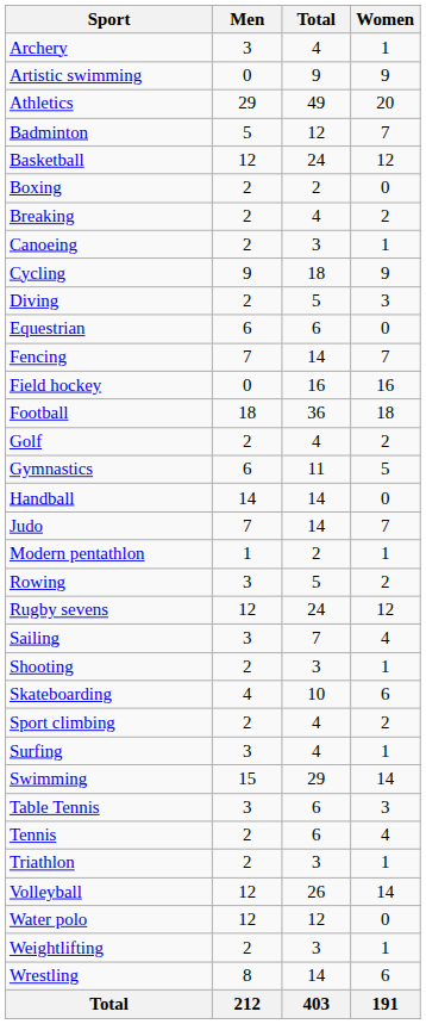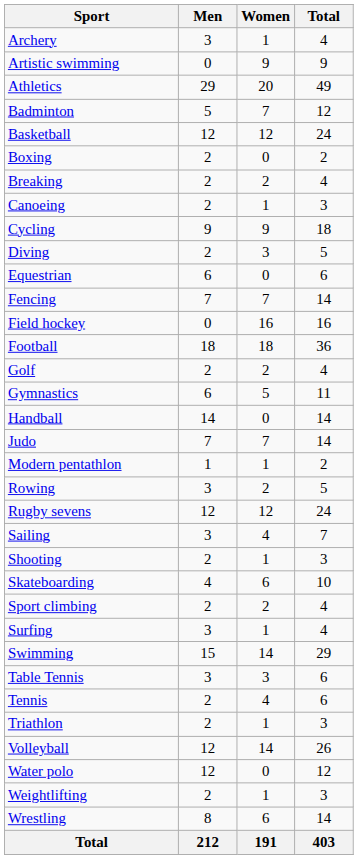 <table class="wikitable sortable" style="text-align:center;">
 <tr>
 <th width=180>Sport</th>
 <th width=55>Men</th>
+<th width=55>Women</th>
 <th width=55>Total</th>
-<th width=55>Women</th>
 </tr>
 <tr>
 <td align=left><a href='#'>Archery</a></td>
 <td>3</td>
+<td>1</td>
 <td>4</td>
-<td>1</td>
 </tr>
 <tr>
 <td align=left><a href='#'>Artistic swimming</a></td>
 <td>0</td>
 <td>9</td>
 <td>9</td>
 </tr>
 <tr>
 <td align=left><a href='#'>Athletics</a></td>
 <td>29</td>
+<td>20</td>
 <td>49</td>
-<td>20</td>
 </tr>
 <tr>
 <td align=left><a href='#'>Badminton</a></td>
 <td>5</td>
+<td>7</td>
 <td>12</td>
-<td>7</td>
 </tr>
 <tr>
 <td align=left><a href='#'>Basketball</a></td>
 <td>12</td>
+<td>12</td>
 <td>24</td>
-<td>12</td>
 </tr>
 <tr>
 <td align=left><a href='#'>Boxing</a></td>
 <td>2</td>
+<td>0</td>
 <td>2</td>
-<td>0</td>
 </tr>
 <tr>
 <td align=left><a href='#'>Breaking</a></td>
 <td>2</td>
+<td>2</td>
 <td>4</td>
-<td>2</td>
 </tr>
 <tr>
 <td align=left><a href='#'>Canoeing</a></td>
 <td>2</td>
+<td>1</td>
 <td>3</td>
-<td>1</td>
 </tr>
 <tr>
 <td align=left><a href='#'>Cycling</a></td>
 <td>9</td>
+<td>9</td>
 <td>18</td>
-<td>9</td>
 </tr>
 <tr>
 <td align=left><a href='#'>Diving</a></td>
 <td>2</td>
+<td>3</td>
 <td>5</td>
-<td>3</td>
 </tr>
 <tr>
 <td align=left><a href='#'>Equestrian</a></td>
 <td>6</td>
+<td>0</td>
 <td>6</td>
-<td>0</td>
 </tr>
 <tr>
 <td align=left><a href='#'>Fencing</a></td>
 <td>7</td>
+<td>7</td>
 <td>14</td>
-<td>7</td>
 </tr>
 <tr>
 <td align=left><a href='#'>Field hockey</a></td>
 <td>0</td>
 <td>16</td>
 <td>16</td>
 </tr>
 <tr>
 <td align=left><a href='#'>Football</a></td>
 <td>18</td>
+<td>18</td>
 <td>36</td>
-<td>18</td>
 </tr>
 <tr>
 <td align=left><a href='#'>Golf</a></td>
 <td>2</td>
+<td>2</td>
 <td>4</td>
-<td>2</td>
 </tr>
 <tr>
 <td align=left><a href='#'>Gymnastics</a></td>
 <td>6</td>
+<td>5</td>
 <td>11</td>
-<td>5</td>
 </tr>
 <tr>
 <td align=left><a href='#'>Handball</a></td>
 <td>14</td>
+<td>0</td>
 <td>14</td>
-<td>0</td>
 </tr>
 <tr>
 <td align=left><a href='#'>Judo</a></td>
 <td>7</td>
+<td>7</td>
 <td>14</td>
-<td>7</td>
 </tr>
 <tr>
 <td align=left><a href='#'>Modern pentathlon</a></td>
 <td>1</td>
+<td>1</td>
 <td>2</td>
-<td>1</td>
 </tr>
 <tr>
 <td align=left><a href='#'>Rowing</a></td>
 <td>3</td>
+<td>2</td>
 <td>5</td>
-<td>2</td>
 </tr>
 <tr>
 <td align=left><a href='#'>Rugby sevens</a></td>
 <td>12</td>
+<td>12</td>
 <td>24</td>
-<td>12</td>
 </tr>
 <tr>
 <td align=left><a href='#'>Sailing</a></td>
 <td>3</td>
+<td>4</td>
 <td>7</td>
-<td>4</td>
 </tr>
 <tr>
 <td align=left><a href='#'>Shooting</a></td>
 <td>2</td>
+<td>1</td>
 <td>3</td>
-<td>1</td>
 </tr>
 <tr>
 <td align=left><a href='#'>Skateboarding</a></td>
 <td>4</td>
+<td>6</td>
 <td>10</td>
-<td>6</td>
 </tr>
 <tr>
 <td align=left><a href='#'>Sport climbing</a></td>
 <td>2</td>
+<td>2</td>
 <td>4</td>
-<td>2</td>
 </tr>
 <tr>
 <td align=left><a href='#'>Surfing</a></td>
 <td>3</td>
+<td>1</td>
 <td>4</td>
-<td>1</td>
 </tr>
 <tr>
 <td align=left><a href='#'>Swimming</a></td>
 <td>15</td>
+<td>14</td>
 <td>29</td>
-<td>14</td>
 </tr>
 <tr>
 <td align=left><a href='#'>Table Tennis</a></td>
 <td>3</td>
+<td>3</td>
 <td>6</td>
-<td>3</td>
 </tr>
 <tr>
 <td align=left><a href='#'>Tennis</a></td>
 <td>2</td>
+<td>4</td>
 <td>6</td>
-<td>4</td>
 </tr>
 <tr>
 <td align=left><a href='#'>Triathlon</a></td>
 <td>2</td>
+<td>1</td>
 <td>3</td>
-<td>1</td>
 </tr>
 <tr>
 <td align=left><a href='#'>Volleyball</a></td>
 <td>12</td>
+<td>14</td>
 <td>26</td>
-<td>14</td>
 </tr>
 <tr>
 <td align=left><a href='#'>Water polo</a></td>
 <td>12</td>
+<td>0</td>
 <td>12</td>
-<td>0</td>
 </tr>
 <tr>
 <td align=left><a href='#'>Weightlifting</a></td>
 <td>2</td>
+<td>1</td>
 <td>3</td>
-<td>1</td>
 </tr>
 <tr>
 <td align=left><a href='#'>Wrestling</a></td>
 <td>8</td>
+<td>6</td>
 <td>14</td>
-<td>6</td>
 </tr>
 <tr>
 <th>Total</th>
 <th>212</th>
+<th>191</th>
 <th>403</th>
-<th>191</th>
 </tr>
 </table>
